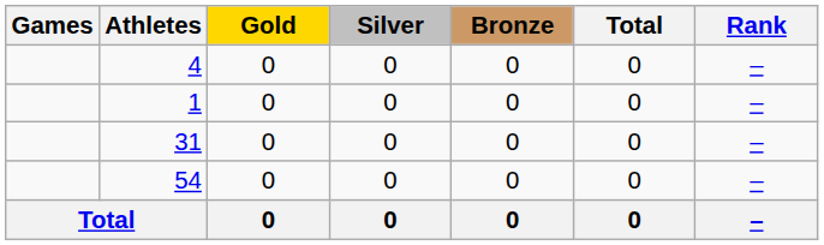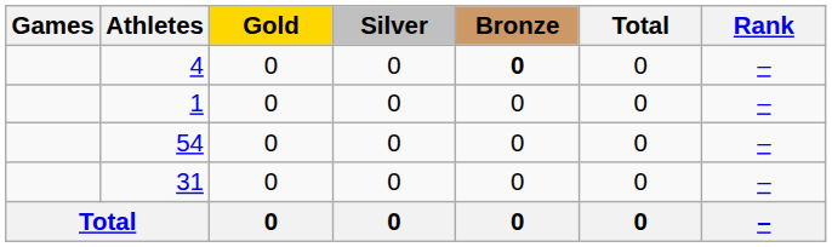 <table class="wikitable" style="text-align:center; font-size:90%;">
 <tr>
 <th>Games</th>
 <th>Athletes</th>
 <td style="background:gold; width:4.5em; font-weight:bold;">Gold</td>
 <td style="background:silver; width:4.5em; font-weight:bold;">Silver</td>
 <td style="background:#cc9966; width:4.5em; font-weight:bold;">Bronze</td>
 <th style="width:4.5em; font-weight:bold;">Total</th>
 <th style="width:4.5em; font-weight:bold;"><a href='#'>Rank</a></th>
 </tr>
 <tr>
 <td align=left></td>
 <td style = text-align:right><a href='#'>4</a></td>
 <td>0</td>
 <td>0</td>
+<td><strong>0</strong></td>
+<td>0</td>
+<td><a href='#'>–</a></td>
+</tr>
+<tr>
+<td align=left></td>
+<td style = text-align:right><a href='#'>1</a></td>
+<td>0</td>
+<td>0</td>
 <td>0</td>
 <td>0</td>
 <td><a href='#'>–</a></td>
 </tr>
 <tr>
 <td align=left></td>
-<td style = text-align:right><a href='#'>1</a></td>
+<td style = text-align:right><a href='#'>54</a></td>
 <td>0</td>
 <td>0</td>
 <td>0</td>
 <td>0</td>
 <td><a href='#'>–</a></td>
 </tr>
 <tr>
 <td align=left></td>
 <td style = text-align:right><a href='#'>31</a></td>
 <td>0</td>
 <td>0</td>
 <td>0</td>
 <td>0</td>
 <td><a href='#'>–</a></td>
 </tr>
 <tr>
-<td align=left></td>
-<td style = text-align:right><a href='#'>54</a></td>
-<td>0</td>
-<td>0</td>
-<td>0</td>
-<td>0</td>
-<td><a href='#'>–</a></td>
-</tr>
-<tr>
 <th colspan=2><a href='#'>Total</a></th>
 <th>0</th>
 <th>0</th>
 <th>0</th>
 <th>0</th>
 <th><a href='#'>–</a></th>
 </tr>
 </table>
